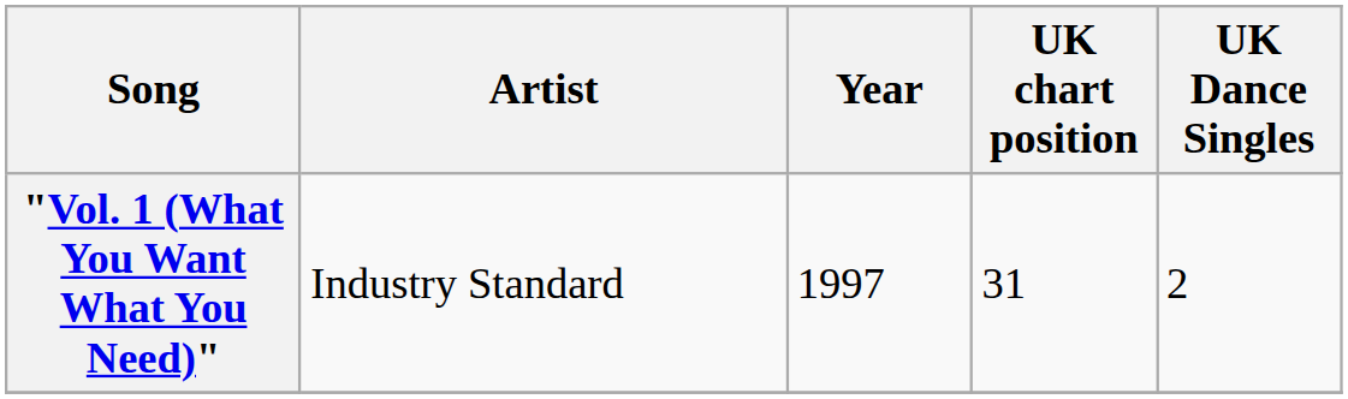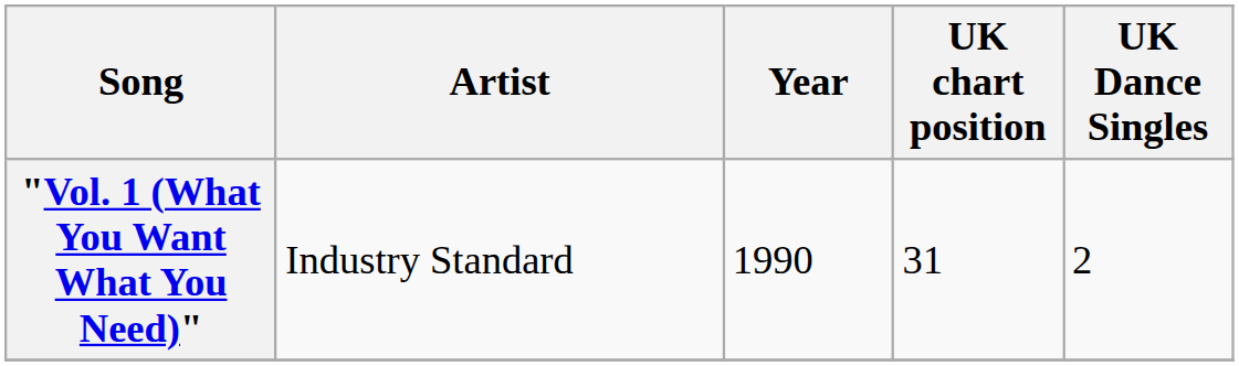 <table class="wikitable plainrowheaders">
 <tr>
 <th scope="col" style="width:100px;">Song</th>
 <th scope="col" style="width:170px;">Artist</th>
 <th scope="col" style="width:60px;">Year</th>
 <th scope="col" style="width:60px;">UK chart position</th>
 <th scope="col" style="width:60px;">UK Dance Singles</th>
 </tr>
 <tr>
 <th scope="row">"<a href='#'>Vol. 1 (What You Want What You Need)</a>"</th>
 <td>Industry Standard</td>
-<td>1997</td>
+<td>1990</td>
 <td>31</td>
 <td>2</td>
 </tr>
 <tr>
 </tr>
 </table>
